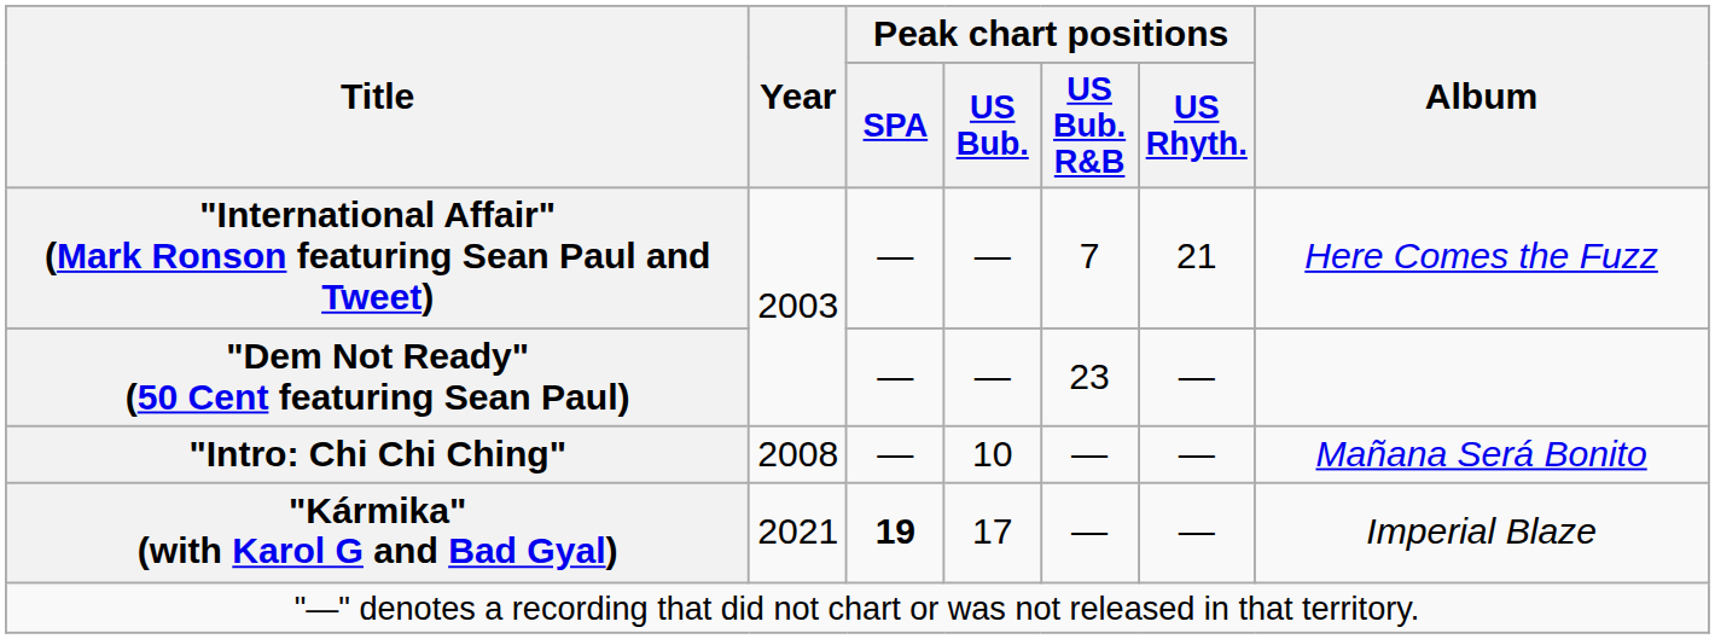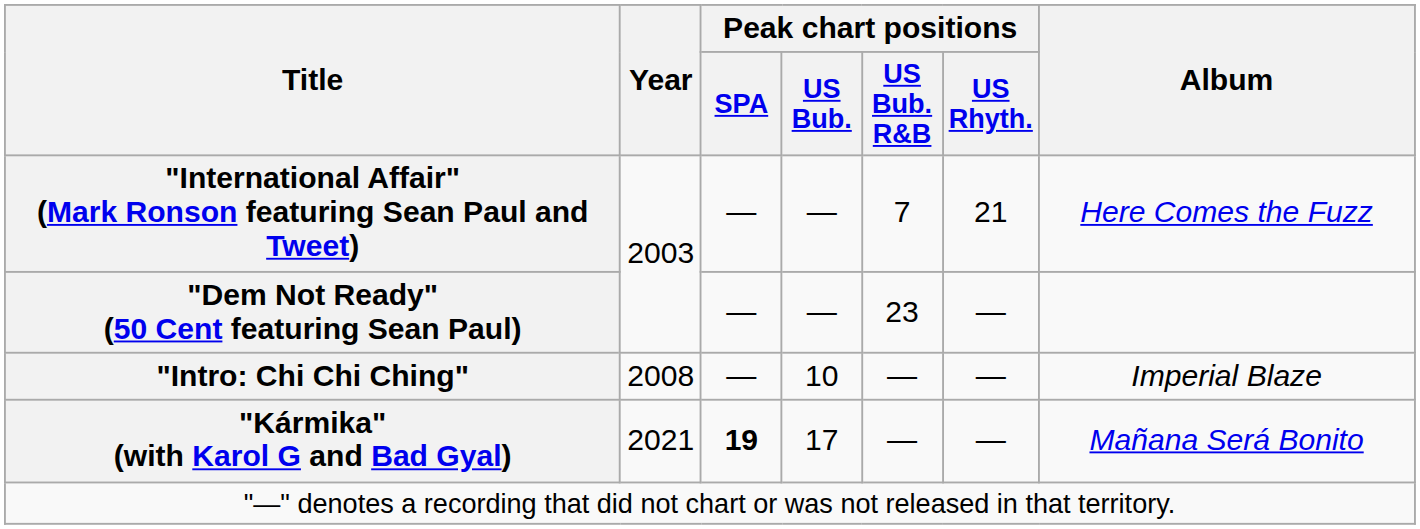 <table class="wikitable plainrowheaders" style="text-align:center;">
 <tr>
 <th scope="col" rowspan="2" style="width:20em;">Title</th>
 <th scope="col" rowspan="2" style="width:1em;">Year</th>
 <th scope="col" colspan="4">Peak chart positions</th>
 <th scope="col" rowspan="2" style="width:12em;">Album</th>
 </tr>
 <tr>
 <th scope="col" style="width:2.5em;font-size:90%;"><a href='#'>SPA</a><br></th>
 <th scope="col" style="width:2.5em;font-size:90%;"><a href='#'>US<br>Bub.</a><br></th>
 <th scope="col" style="width:2.5em;font-size:90%;"><a href='#'>US<br>Bub.<br>R&B</a></th>
 <th scope="col" style="width:2.5em;font-size:90%;"><a href='#'>US<br>Rhyth.</a><br></th>
 </tr>
 <tr>
 <th scope="row">"International Affair"<br><span>(<a href='#'>Mark Ronson</a> featuring Sean Paul and <a href='#'>Tweet</a>)</span></th>
 <td rowspan="2">2003</td>
 <td>—</td>
 <td>—</td>
 <td>7</td>
 <td>21</td>
 <td><em><a href='#'>Here Comes the Fuzz</a></em></td>
 </tr>
 <tr>
 <th scope="row">"Dem Not Ready"<br><span>(<a href='#'>50 Cent</a> featuring Sean Paul)</span></th>
 <td>—</td>
 <td>—</td>
 <td>23</td>
 <td>—</td>
 <td></td>
 </tr>
 <tr>
 <th scope="row">"Intro: Chi Chi Ching"</th>
 <td>2008</td>
 <td>—</td>
 <td>10</td>
 <td>—</td>
 <td>—</td>
-<td><em><a href='#'>Mañana Será Bonito</a></em></td>
+<td><em>Imperial Blaze</em></td>
 </tr>
 <tr>
 <th scope="row">"Kármika"<br><span>(with <a href='#'>Karol G</a> and <a href='#'>Bad Gyal</a>)</span></th>
 <td>2021</td>
 <td><strong>19</strong></td>
 <td>17</td>
 <td>—</td>
 <td>—</td>
-<td><em>Imperial Blaze</em></td>
+<td><em><a href='#'>Mañana Será Bonito</a></em></td>
 </tr>
 <tr>
 <td colspan="15" style="font-size:90%">"—" denotes a recording that did not chart or was not released in that territory.</td>
 </tr>
 </table>
